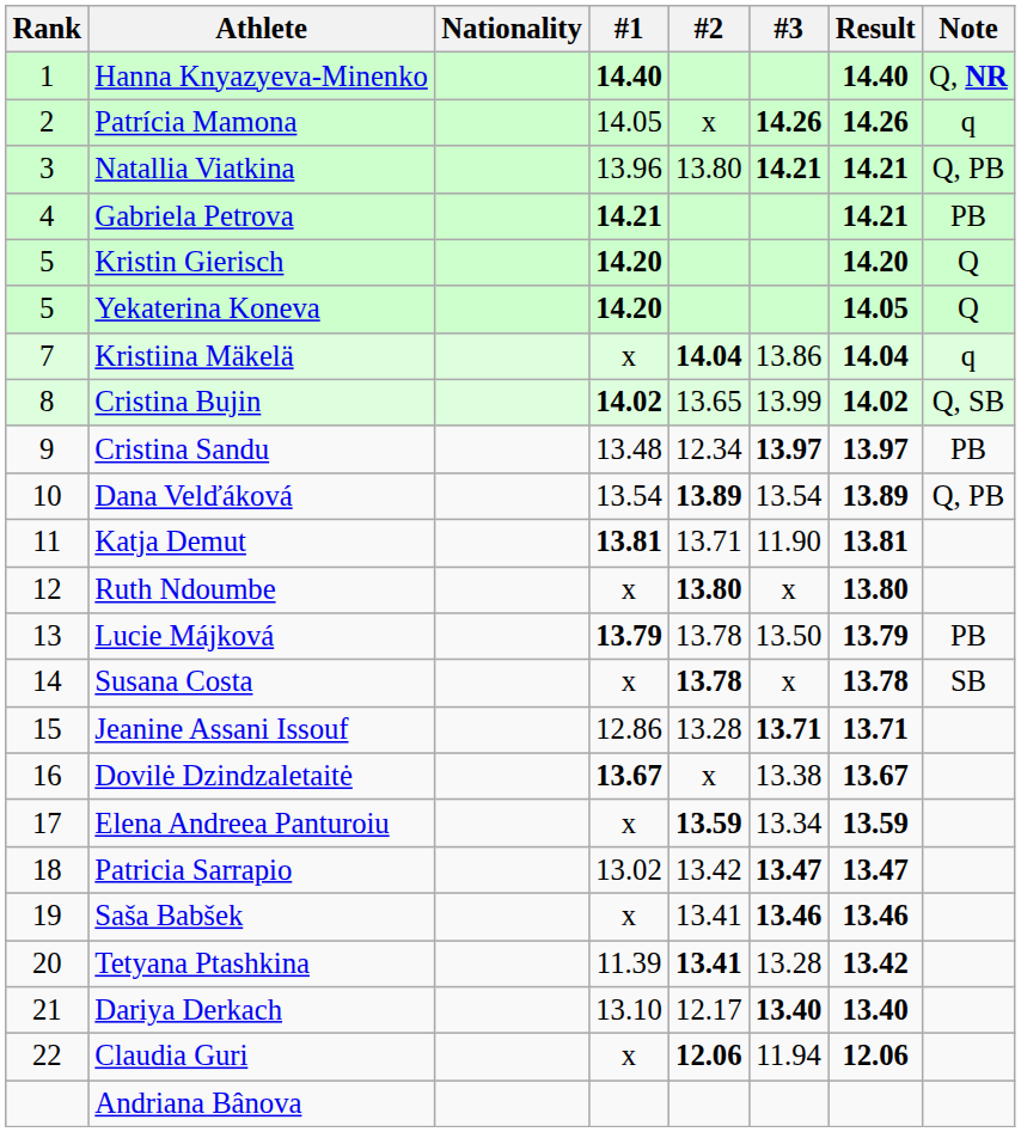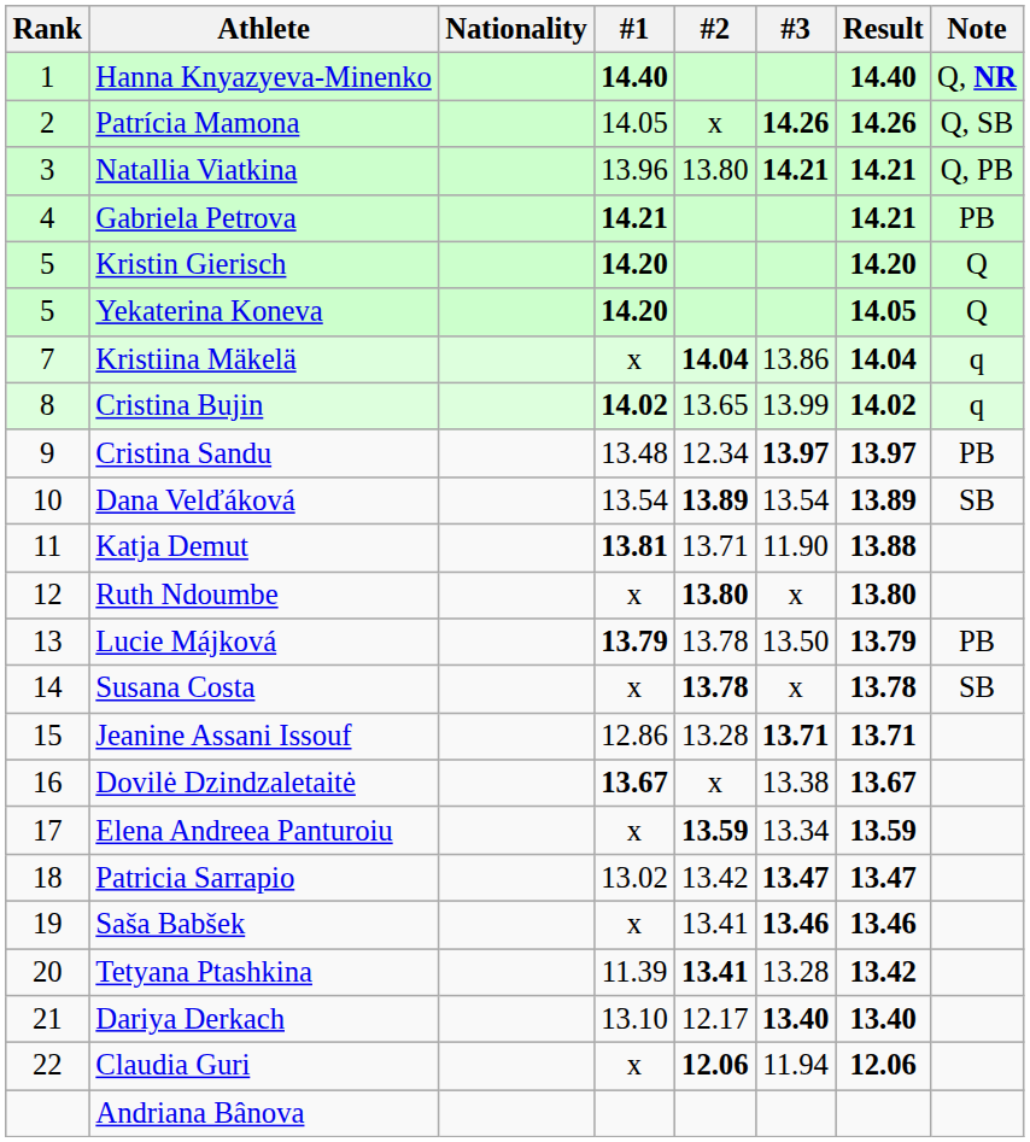 <table class="wikitable sortable" style="text-align:center">
 <tr>
 <th>Rank</th>
 <th>Athlete</th>
 <th>Nationality</th>
 <th>#1</th>
 <th>#2</th>
 <th>#3</th>
 <th>Result</th>
 <th>Note</th>
 </tr>
 <tr bgcolor=ccffcc>
 <td>1</td>
 <td align=left><a href='#'>Hanna Knyazyeva-Minenko</a></td>
 <td align=left></td>
 <td><strong>14.40</strong></td>
 <td></td>
 <td></td>
 <td><strong>14.40</strong></td>
 <td>Q, <strong><a href='#'>NR</a></strong></td>
 </tr>
 <tr bgcolor=ccffcc>
 <td>2</td>
 <td align=left><a href='#'>Patrícia Mamona</a></td>
 <td align=left></td>
 <td>14.05</td>
 <td>x</td>
 <td><strong>14.26</strong></td>
 <td><strong>14.26</strong></td>
-<td>q</td>
+<td>Q, SB</td>
 </tr>
 <tr bgcolor=ccffcc>
 <td>3</td>
 <td align=left><a href='#'>Natallia Viatkina</a></td>
 <td align=left></td>
 <td>13.96</td>
 <td>13.80</td>
 <td><strong>14.21</strong></td>
 <td><strong>14.21</strong></td>
 <td>Q, PB</td>
 </tr>
 <tr bgcolor=ccffcc>
 <td>4</td>
 <td align=left><a href='#'>Gabriela Petrova</a></td>
 <td align=left></td>
 <td><strong>14.21</strong></td>
 <td></td>
 <td></td>
 <td><strong>14.21</strong></td>
 <td>PB</td>
 </tr>
 <tr bgcolor=ccffcc>
 <td>5</td>
 <td align=left><a href='#'>Kristin Gierisch</a></td>
 <td align=left></td>
 <td><strong>14.20</strong></td>
 <td></td>
 <td></td>
 <td><strong>14.20</strong></td>
 <td>Q</td>
 </tr>
 <tr bgcolor=ccffcc>
 <td>5</td>
 <td align=left><a href='#'>Yekaterina Koneva</a></td>
 <td align=left></td>
 <td><strong>14.20</strong></td>
 <td></td>
 <td></td>
 <td><strong>14.05</strong></td>
 <td>Q</td>
 </tr>
 <tr bgcolor=ddffdd>
 <td>7</td>
 <td align=left><a href='#'>Kristiina Mäkelä</a></td>
 <td align=left></td>
 <td>x</td>
 <td><strong>14.04</strong></td>
 <td>13.86</td>
 <td><strong>14.04</strong></td>
 <td>q</td>
 </tr>
 <tr bgcolor=ddffdd>
 <td>8</td>
 <td align=left><a href='#'>Cristina Bujin</a></td>
 <td align=left></td>
 <td><strong>14.02</strong></td>
 <td>13.65</td>
 <td>13.99</td>
 <td><strong>14.02</strong></td>
-<td>Q, SB</td>
+<td>q</td>
 </tr>
 <tr>
 <td>9</td>
 <td align=left><a href='#'>Cristina Sandu</a></td>
 <td align=left></td>
 <td>13.48</td>
 <td>12.34</td>
 <td><strong>13.97</strong></td>
 <td><strong>13.97</strong></td>
 <td>PB</td>
 </tr>
 <tr>
 <td>10</td>
 <td align=left><a href='#'>Dana Velďáková</a></td>
 <td align=left></td>
 <td>13.54</td>
 <td><strong>13.89</strong></td>
 <td>13.54</td>
 <td><strong>13.89</strong></td>
-<td>Q, PB</td>
+<td>SB</td>
 </tr>
 <tr>
 <td>11</td>
 <td align=left><a href='#'>Katja Demut</a></td>
 <td align=left></td>
 <td><strong>13.81</strong></td>
 <td>13.71</td>
 <td>11.90</td>
-<td><strong>13.81</strong></td>
+<td><strong>13.88</strong></td>
 <td></td>
 </tr>
 <tr>
 <td>12</td>
 <td align=left><a href='#'>Ruth Ndoumbe</a></td>
 <td align=left></td>
 <td>x</td>
 <td><strong>13.80</strong></td>
 <td>x</td>
 <td><strong>13.80</strong></td>
 <td></td>
 </tr>
 <tr>
 <td>13</td>
 <td align=left><a href='#'>Lucie Májková</a></td>
 <td align=left></td>
 <td><strong>13.79</strong></td>
 <td>13.78</td>
 <td>13.50</td>
 <td><strong>13.79</strong></td>
 <td>PB</td>
 </tr>
 <tr>
 <td>14</td>
 <td align=left><a href='#'>Susana Costa</a></td>
 <td align=left></td>
 <td>x</td>
 <td><strong>13.78</strong></td>
 <td>x</td>
 <td><strong>13.78</strong></td>
 <td>SB</td>
 </tr>
 <tr>
 <td>15</td>
 <td align=left><a href='#'>Jeanine Assani Issouf</a></td>
 <td align=left></td>
 <td>12.86</td>
 <td>13.28</td>
 <td><strong>13.71</strong></td>
 <td><strong>13.71</strong></td>
 <td></td>
 </tr>
 <tr>
 <td>16</td>
 <td align=left><a href='#'>Dovilė Dzindzaletaitė</a></td>
 <td align=left></td>
 <td><strong>13.67</strong></td>
 <td>x</td>
 <td>13.38</td>
 <td><strong>13.67</strong></td>
 <td></td>
 </tr>
 <tr>
 <td>17</td>
 <td align=left><a href='#'>Elena Andreea Panturoiu</a></td>
 <td align=left></td>
 <td>x</td>
 <td><strong>13.59</strong></td>
 <td>13.34</td>
 <td><strong>13.59</strong></td>
 <td></td>
 </tr>
 <tr>
 <td>18</td>
 <td align=left><a href='#'>Patricia Sarrapio</a></td>
 <td align=left></td>
 <td>13.02</td>
 <td>13.42</td>
 <td><strong>13.47</strong></td>
 <td><strong>13.47</strong></td>
 <td></td>
 </tr>
 <tr>
 <td>19</td>
 <td align=left><a href='#'>Saša Babšek</a></td>
 <td align=left></td>
 <td>x</td>
 <td>13.41</td>
 <td><strong>13.46</strong></td>
 <td><strong>13.46</strong></td>
 <td></td>
 </tr>
 <tr>
 <td>20</td>
 <td align=left><a href='#'>Tetyana Ptashkina</a></td>
 <td align=left></td>
 <td>11.39</td>
 <td><strong>13.41</strong></td>
 <td>13.28</td>
 <td><strong>13.42</strong></td>
 <td></td>
 </tr>
 <tr>
 <td>21</td>
 <td align=left><a href='#'>Dariya Derkach</a></td>
 <td align=left></td>
 <td>13.10</td>
 <td>12.17</td>
 <td><strong>13.40</strong></td>
 <td><strong>13.40</strong></td>
 <td></td>
 </tr>
 <tr>
 <td>22</td>
 <td align=left><a href='#'>Claudia Guri</a></td>
 <td align=left></td>
 <td>x</td>
 <td><strong>12.06</strong></td>
 <td>11.94</td>
 <td><strong>12.06</strong></td>
 <td></td>
 </tr>
 <tr>
 <td></td>
 <td align=left><a href='#'>Andriana Bânova</a></td>
 <td align=left></td>
 <td></td>
 <td></td>
 <td></td>
 <td><strong></strong></td>
 <td></td>
 </tr>
 </table>
